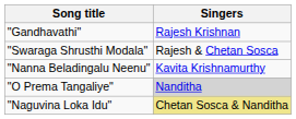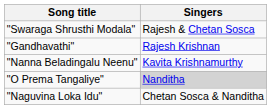 <table class="wikitable">
 <tr>
 <th>Song title</th>
 <th>Singers</th>
 </tr>
 <tr>
+<td>"Swaraga Shrusthi Modala"</td>
+<td>Rajesh & <a href='#'>Chetan Sosca</a></td>
+</tr>
+<tr>
 <td>"Gandhavathi"</td>
 <td><a href='#'>Rajesh Krishnan</a></td>
-</tr>
-<tr>
-<td>"Swaraga Shrusthi Modala"</td>
-<td>Rajesh & <a href='#'>Chetan Sosca</a></td>
 </tr>
 <tr>
 <td>"Nanna Beladingalu Neenu"</td>
 <td><a href='#'>Kavita Krishnamurthy</a></td>
 </tr>
 <tr>
 <td>"O Prema Tangaliye"</td>
 <td style="background: lightgrey;"><a href='#'>Nanditha</a></td>
 </tr>
 <tr>
 <td>"Naguvina Loka Idu"</td>
-<td style="background: khaki;">Chetan Sosca & Nanditha</td>
+<td>Chetan Sosca & Nanditha</td>
 </tr>
 </table>
